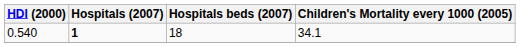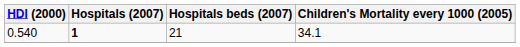 <table class="wikitable" border="1">
 <tr>
 <th><a href='#'>HDI</a> (2000)</th>
 <th>Hospitals (2007)</th>
 <th>Hospitals beds (2007)</th>
 <th>Children's Mortality every 1000 (2005)</th>
 </tr>
 <tr>
 <td>0.540</td>
 <td><strong>1</strong></td>
-<td>18</td>
+<td>21</td>
 <td>34.1</td>
 </tr>
 <tr>
 </tr>
 </table>
